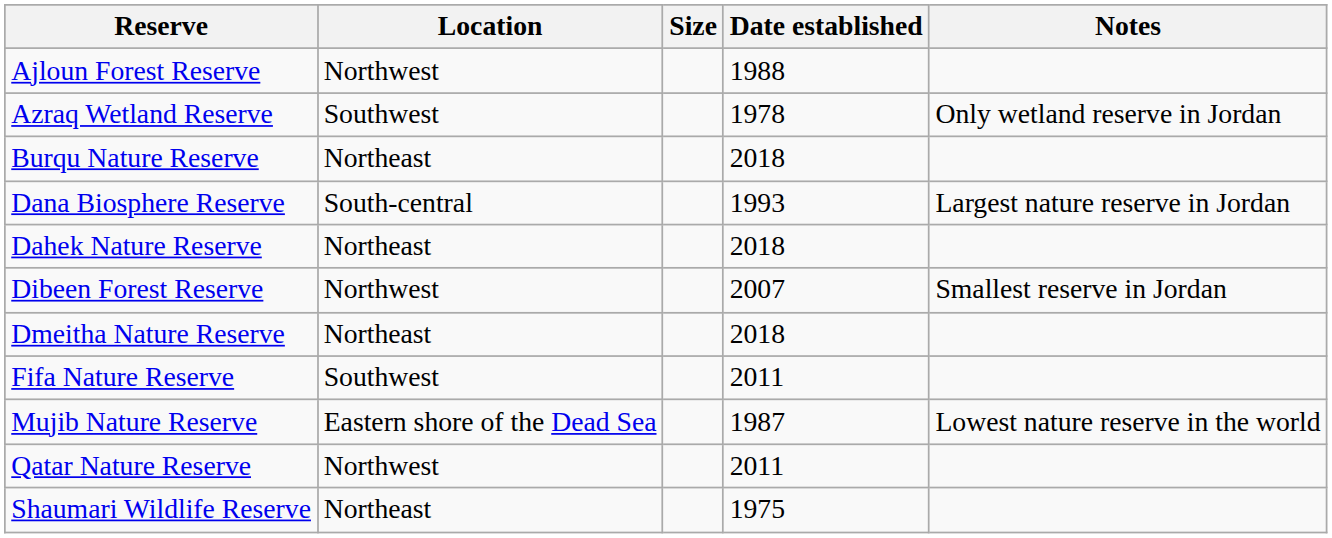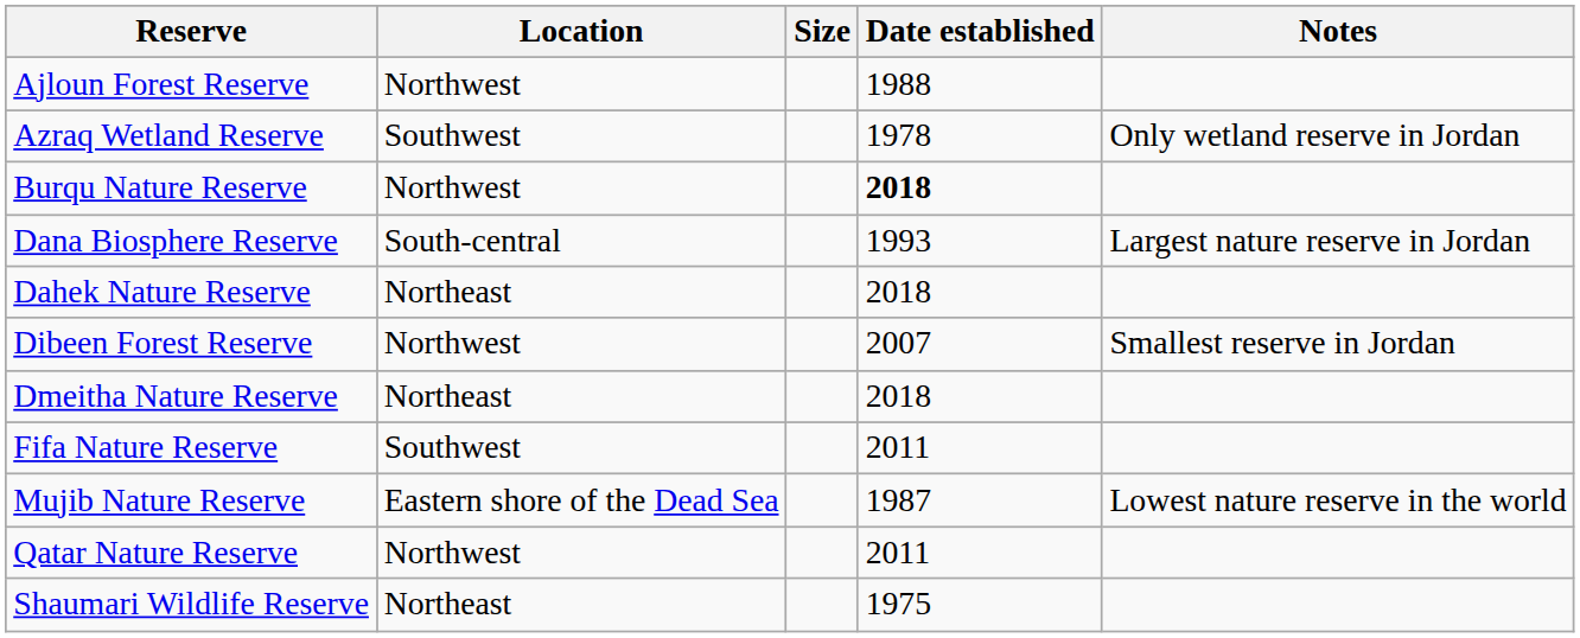 <table class="wikitable sortable">
 <tr>
 <th>Reserve</th>
 <th>Location</th>
 <th>Size</th>
 <th>Date established</th>
 <th>Notes</th>
 </tr>
 <tr>
 <td><a href='#'>Ajloun Forest Reserve</a></td>
 <td>Northwest</td>
 <td></td>
 <td>1988</td>
 <td></td>
 </tr>
 <tr>
 <td><a href='#'>Azraq Wetland Reserve</a></td>
 <td>Southwest</td>
 <td></td>
 <td>1978</td>
 <td>Only wetland reserve in Jordan</td>
 </tr>
 <tr>
 <td><a href='#'>Burqu Nature Reserve</a></td>
-<td>Northeast</td>
+<td>Northwest</td>
 <td></td>
-<td>2018</td>
+<td><strong>2018</strong></td>
 <td></td>
 </tr>
 <tr>
 <td><a href='#'>Dana Biosphere Reserve</a></td>
 <td>South-central</td>
 <td></td>
 <td>1993</td>
 <td>Largest nature reserve in Jordan</td>
 </tr>
 <tr>
 <td><a href='#'>Dahek Nature Reserve</a></td>
 <td>Northeast</td>
 <td></td>
 <td>2018</td>
 <td></td>
 </tr>
 <tr>
 <td><a href='#'>Dibeen Forest Reserve</a></td>
 <td>Northwest</td>
 <td></td>
 <td>2007</td>
 <td>Smallest reserve in Jordan</td>
 </tr>
 <tr>
 <td><a href='#'>Dmeitha Nature Reserve</a></td>
 <td>Northeast</td>
 <td></td>
 <td>2018</td>
 <td></td>
 </tr>
 <tr>
 <td><a href='#'>Fifa Nature Reserve</a></td>
 <td>Southwest</td>
 <td></td>
 <td>2011</td>
 <td></td>
 </tr>
 <tr>
 <td><a href='#'>Mujib Nature Reserve</a></td>
 <td>Eastern shore of the <a href='#'>Dead Sea</a></td>
 <td></td>
 <td>1987</td>
 <td>Lowest nature reserve in the world</td>
 </tr>
 <tr>
 <td><a href='#'>Qatar Nature Reserve</a></td>
 <td>Northwest</td>
 <td></td>
 <td>2011</td>
 <td></td>
 </tr>
 <tr>
 <td><a href='#'>Shaumari Wildlife Reserve</a></td>
 <td>Northeast</td>
 <td></td>
 <td>1975</td>
 <td></td>
 </tr>
 </table>
